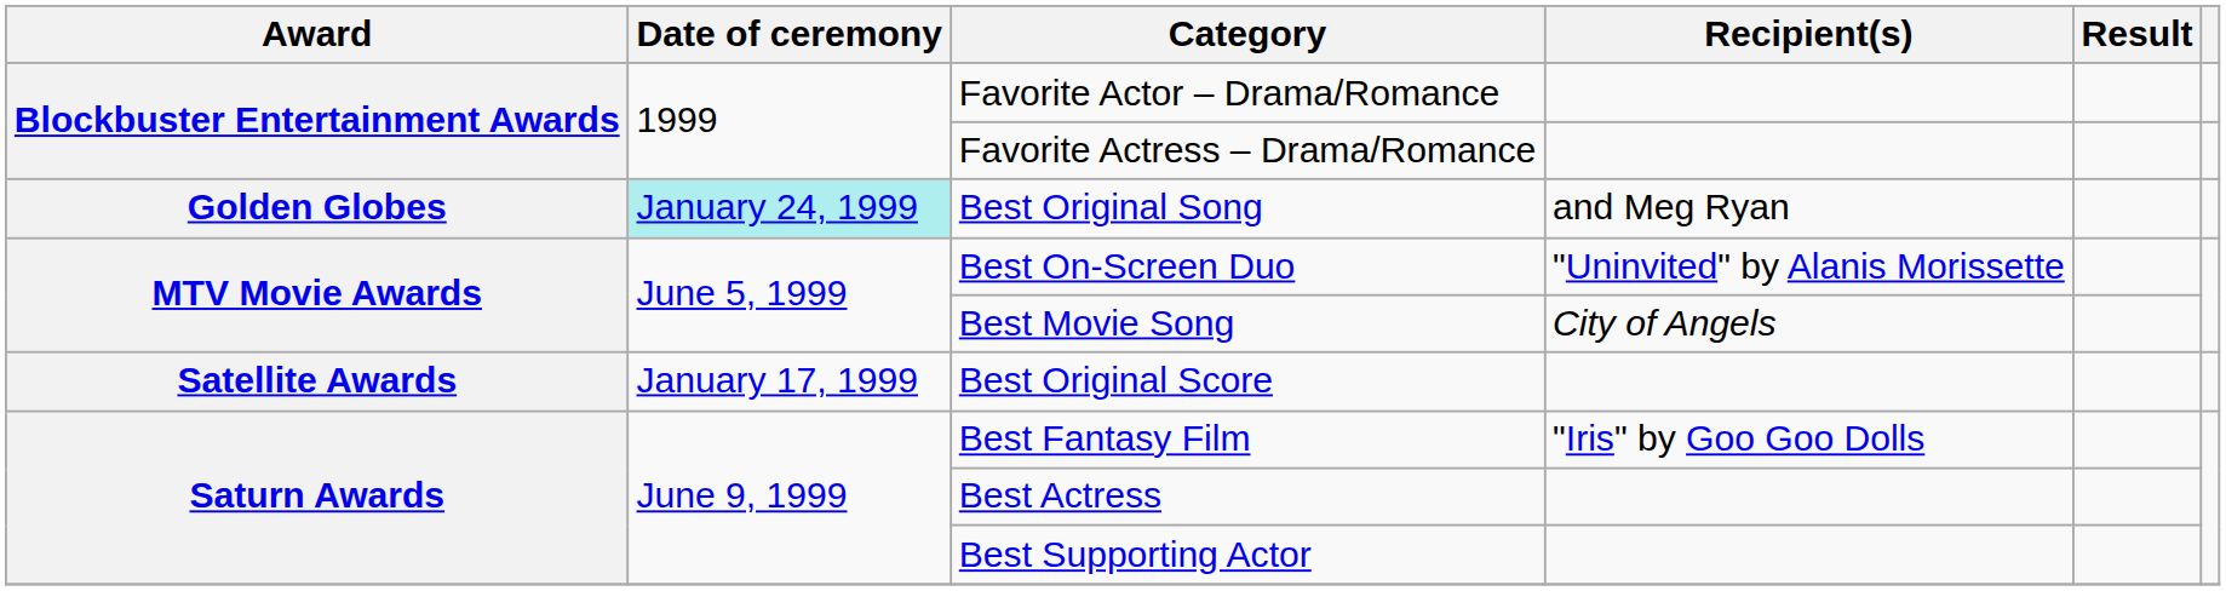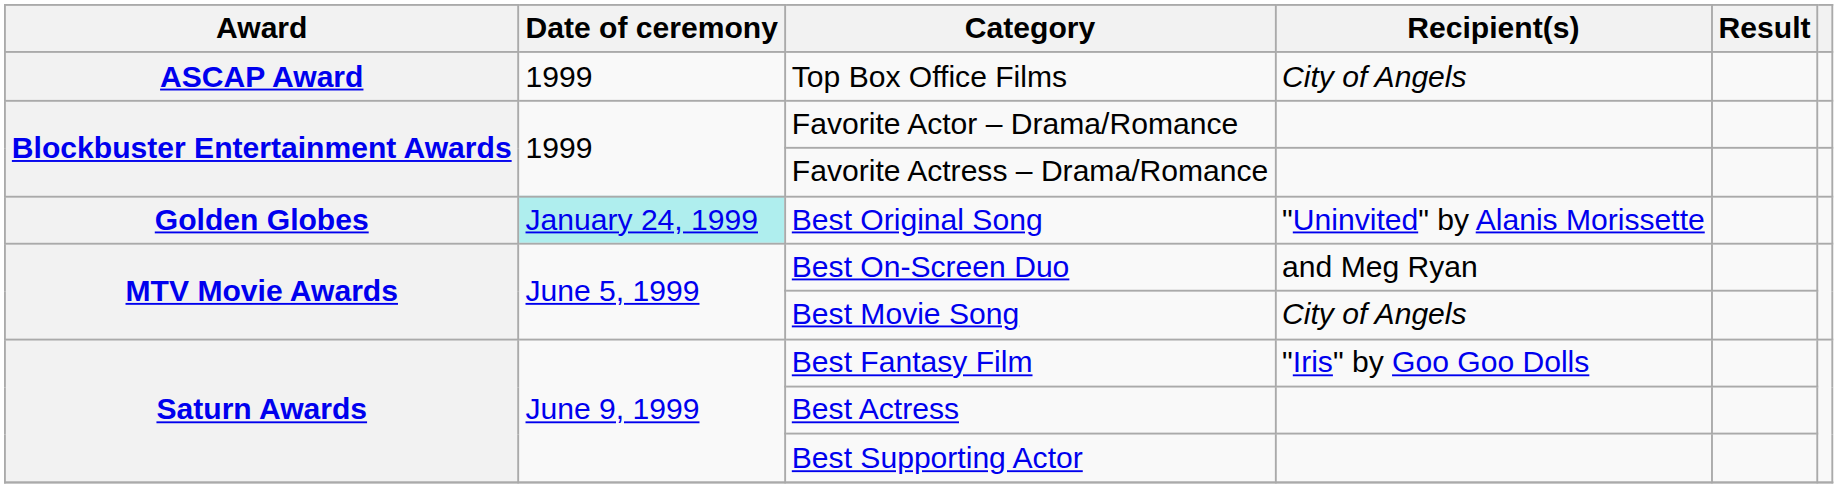 <table class="wikitable plainrowheaders sortable">
 <tr>
 <th scope="col">Award</th>
 <th scope="col">Date of ceremony</th>
 <th scope="col">Category</th>
 <th scope="col">Recipient(s)</th>
 <th scope="col">Result</th>
 <th scope="col" class="unsortable"></th>
+</tr>
+<tr>
+<th scope="row"><a href='#'>ASCAP Award</a></th>
+<td rowspan="1">1999</td>
+<td>Top Box Office Films</td>
+<td><em>City of Angels</em></td>
+<td></td>
+<td rowspan="1"></td>
 </tr>
 <tr>
 <th scope="row" rowspan=2><a href='#'>Blockbuster Entertainment Awards</a></th>
 <td rowspan="2">1999</td>
 <td>Favorite Actor – Drama/Romance</td>
 <td></td>
 <td></td>
 <td></td>
 </tr>
 <tr>
 <td>Favorite Actress – Drama/Romance</td>
 <td></td>
 <td></td>
 <td rowspan="1"></td>
 </tr>
 <tr>
 <th scope="row"><a href='#'>Golden Globes</a></th>
 <td rowspan="1" style="background: paleturquoise;"><a href='#'>January 24, 1999</a></td>
 <td><a href='#'>Best Original Song</a></td>
-<td> and Meg Ryan</td>
+<td>"<a href='#'>Uninvited</a>" by <a href='#'>Alanis Morissette</a></td>
 <td></td>
 <td rowspan="1"></td>
 </tr>
 <tr>
 <th scope="row" rowspan=2><a href='#'>MTV Movie Awards</a></th>
 <td rowspan="2"><a href='#'>June 5, 1999</a></td>
 <td><a href='#'>Best On-Screen Duo</a></td>
-<td>"<a href='#'>Uninvited</a>" by <a href='#'>Alanis Morissette</a></td>
+<td> and Meg Ryan</td>
 <td></td>
 <td rowspan="2"></td>
 </tr>
 <tr>
 <td><a href='#'>Best Movie Song</a></td>
 <td><em>City of Angels</em></td>
 <td></td>
-</tr>
-<tr>
-<th scope="row"><a href='#'>Satellite Awards</a></th>
-<td rowspan="1"><a href='#'>January 17, 1999</a></td>
-<td><a href='#'>Best Original Score</a></td>
-<td></td>
-<td></td>
-<td rowspan="1"></td>
 </tr>
 <tr>
 <th scope="row" rowspan=3><a href='#'>Saturn Awards</a></th>
 <td rowspan="3"><a href='#'>June 9, 1999</a></td>
 <td><a href='#'>Best Fantasy Film</a></td>
 <td>"<a href='#'>Iris</a>" by <a href='#'>Goo Goo Dolls</a></td>
 <td></td>
 <td rowspan="3"></td>
 </tr>
 <tr>
 <td><a href='#'>Best Actress</a></td>
 <td></td>
 <td></td>
 </tr>
 <tr>
 <td><a href='#'>Best Supporting Actor</a></td>
 <td></td>
 <td></td>
 </tr>
 <tr>
 </tr>
 </table>
